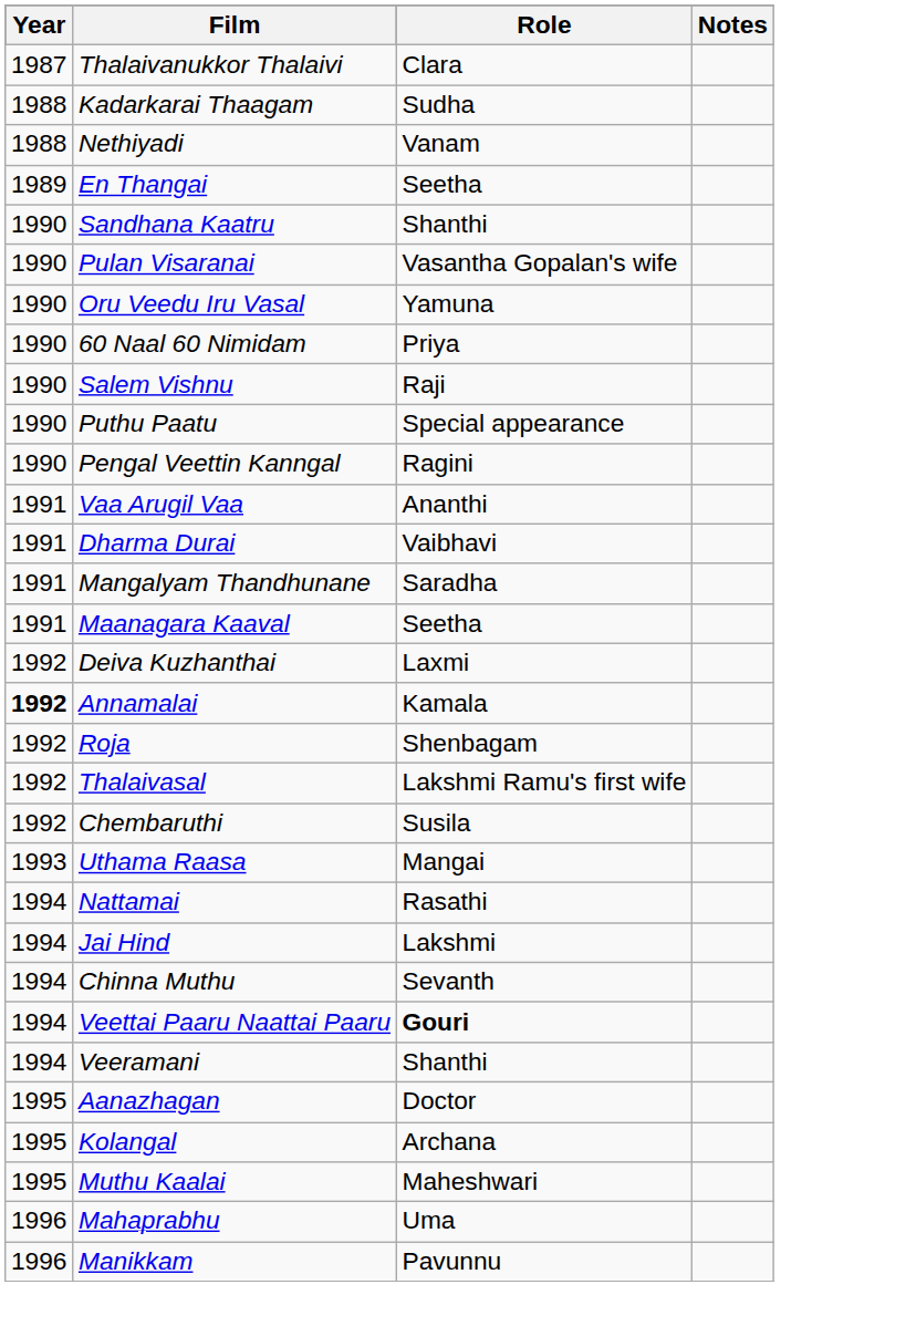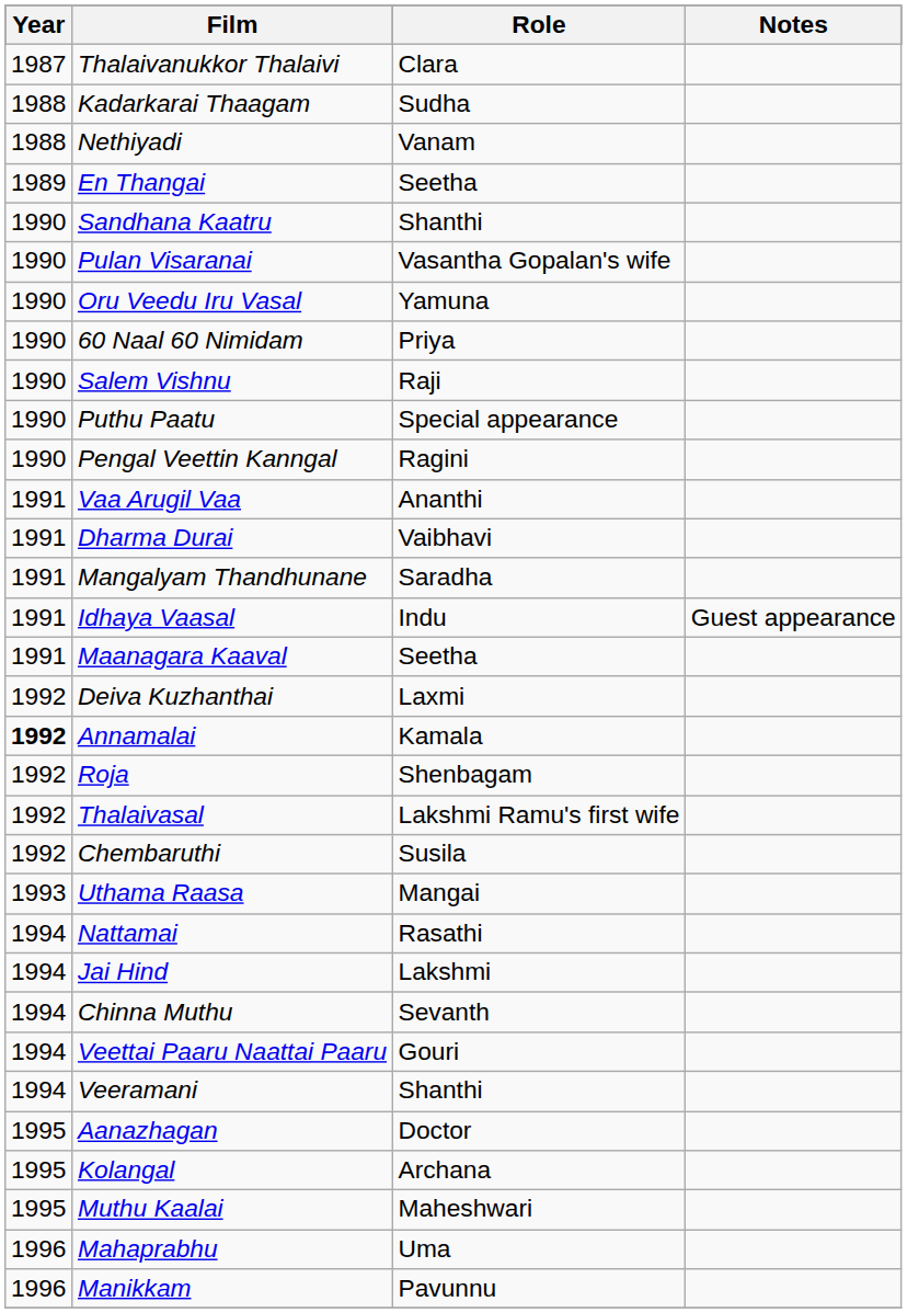 <table class="wikitable sortable">
 <tr style="background:#000;">
 <th>Year</th>
 <th>Film</th>
 <th>Role</th>
 <th class=unsortable>Notes</th>
 </tr>
 <tr>
 <td>1987</td>
 <td><em>Thalaivanukkor Thalaivi</em></td>
 <td>Clara</td>
 <td></td>
 </tr>
 <tr>
 <td>1988</td>
 <td><em>Kadarkarai Thaagam</em></td>
 <td>Sudha</td>
 <td></td>
 </tr>
 <tr>
 <td>1988</td>
 <td><em>Nethiyadi</em></td>
 <td>Vanam</td>
 <td></td>
 </tr>
 <tr>
 <td>1989</td>
 <td><em><a href='#'>En Thangai</a></em></td>
 <td>Seetha</td>
 <td></td>
 </tr>
 <tr>
 <td>1990</td>
 <td><em><a href='#'>Sandhana Kaatru</a></em></td>
 <td>Shanthi</td>
 <td></td>
 </tr>
 <tr>
 <td>1990</td>
 <td><em><a href='#'>Pulan Visaranai</a></em></td>
 <td>Vasantha Gopalan's wife</td>
 <td></td>
 </tr>
 <tr>
 <td>1990</td>
 <td><em><a href='#'>Oru Veedu Iru Vasal</a></em></td>
 <td>Yamuna</td>
 <td></td>
 </tr>
 <tr>
 <td>1990</td>
 <td><em>60 Naal 60 Nimidam</em></td>
 <td>Priya</td>
 <td></td>
 </tr>
 <tr>
 <td>1990</td>
 <td><em><a href='#'>Salem Vishnu</a></em></td>
 <td>Raji</td>
 <td></td>
 </tr>
 <tr>
 <td>1990</td>
 <td><em>Puthu Paatu</em></td>
 <td>Special appearance</td>
 <td></td>
 </tr>
 <tr>
 <td>1990</td>
 <td><em>Pengal Veettin Kanngal</em></td>
 <td>Ragini</td>
 <td></td>
 </tr>
 <tr>
 <td>1991</td>
 <td><em><a href='#'>Vaa Arugil Vaa</a></em></td>
 <td>Ananthi</td>
 <td></td>
 </tr>
 <tr>
 <td>1991</td>
 <td><em><a href='#'>Dharma Durai</a></em></td>
 <td>Vaibhavi</td>
 <td></td>
 </tr>
 <tr>
 <td>1991</td>
 <td><em>Mangalyam Thandhunane</em></td>
 <td>Saradha</td>
 <td></td>
 </tr>
 <tr>
 <td>1991</td>
+<td><em><a href='#'>Idhaya Vaasal</a></em></td>
+<td>Indu</td>
+<td>Guest appearance</td>
+</tr>
+<tr>
+<td>1991</td>
 <td><em><a href='#'>Maanagara Kaaval</a></em></td>
 <td>Seetha</td>
 <td></td>
 </tr>
 <tr>
 <td>1992</td>
 <td><em>Deiva Kuzhanthai</em></td>
 <td>Laxmi</td>
 <td></td>
 </tr>
 <tr>
 <td><strong>1992</strong></td>
 <td><em><a href='#'>Annamalai</a></em></td>
 <td>Kamala</td>
 <td></td>
 </tr>
 <tr>
 <td>1992</td>
 <td><em><a href='#'>Roja</a></em></td>
 <td>Shenbagam</td>
 <td></td>
 </tr>
 <tr>
 <td>1992</td>
 <td><em><a href='#'>Thalaivasal</a></em></td>
 <td>Lakshmi Ramu's first wife</td>
 <td></td>
 </tr>
 <tr>
 <td>1992</td>
 <td><em>Chembaruthi</em></td>
 <td>Susila</td>
 <td></td>
 </tr>
 <tr>
 <td>1993</td>
 <td><em><a href='#'>Uthama Raasa</a></em></td>
 <td>Mangai</td>
 <td></td>
 </tr>
 <tr>
 <td>1994</td>
 <td><em><a href='#'>Nattamai</a></em></td>
 <td>Rasathi</td>
 <td></td>
 </tr>
 <tr>
 <td>1994</td>
 <td><em><a href='#'>Jai Hind</a></em></td>
 <td>Lakshmi</td>
 <td></td>
 </tr>
 <tr>
 <td>1994</td>
 <td><em>Chinna Muthu</em></td>
 <td>Sevanth</td>
 <td></td>
 </tr>
 <tr>
 <td>1994</td>
 <td><em><a href='#'>Veettai Paaru Naattai Paaru</a></em></td>
-<td><strong>Gouri</strong></td>
+<td>Gouri</td>
 <td></td>
 </tr>
 <tr>
 <td>1994</td>
 <td><em>Veeramani</em></td>
 <td>Shanthi</td>
 <td></td>
 </tr>
 <tr>
 <td>1995</td>
 <td><em><a href='#'>Aanazhagan</a></em></td>
 <td>Doctor</td>
 <td></td>
 </tr>
 <tr>
 <td>1995</td>
 <td><em><a href='#'>Kolangal</a></em></td>
 <td>Archana</td>
 <td></td>
 </tr>
 <tr>
 <td>1995</td>
 <td><em><a href='#'>Muthu Kaalai</a></em></td>
 <td>Maheshwari</td>
 <td></td>
 </tr>
 <tr>
 <td>1996</td>
 <td><em><a href='#'>Mahaprabhu</a></em></td>
 <td>Uma</td>
 <td></td>
 </tr>
 <tr>
 <td>1996</td>
 <td><em><a href='#'>Manikkam</a></em></td>
 <td>Pavunnu</td>
 <td></td>
 </tr>
 <tr>
 </tr>
 </table>
